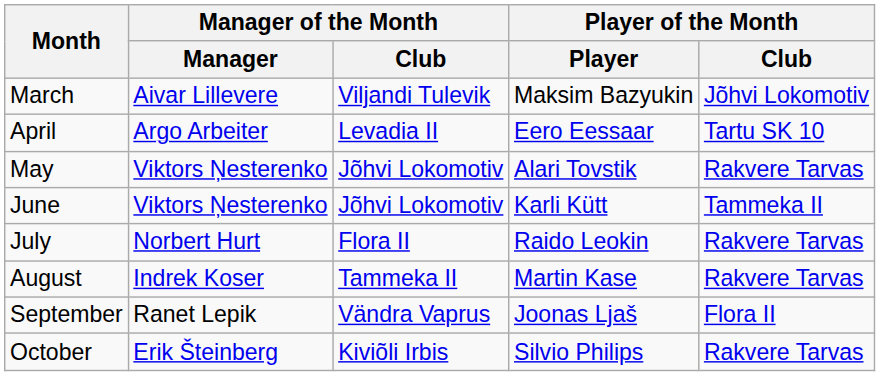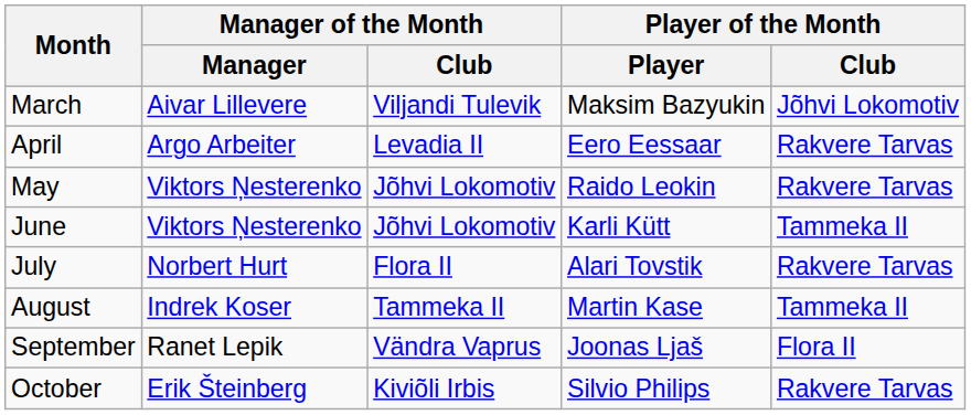 <table class="wikitable">
 <tr>
 <th rowspan="2">Month</th>
 <th colspan="2">Manager of the Month</th>
 <th colspan="2">Player of the Month</th>
 </tr>
 <tr>
 <th>Manager</th>
 <th>Club</th>
 <th>Player</th>
 <th>Club</th>
 </tr>
 <tr>
 <td>March</td>
 <td> <a href='#'>Aivar Lillevere</a></td>
 <td><a href='#'>Viljandi Tulevik</a></td>
 <td> Maksim Bazyukin</td>
 <td><a href='#'>Jõhvi Lokomotiv</a></td>
 </tr>
 <tr>
 <td>April</td>
 <td> <a href='#'>Argo Arbeiter</a></td>
 <td><a href='#'>Levadia II</a></td>
 <td> <a href='#'>Eero Eessaar</a></td>
-<td><a href='#'>Tartu SK 10</a></td>
+<td><a href='#'>Rakvere Tarvas</a></td>
 </tr>
 <tr>
 <td>May</td>
 <td> <a href='#'>Viktors Ņesterenko</a></td>
 <td><a href='#'>Jõhvi Lokomotiv</a></td>
-<td> <a href='#'>Alari Tovstik</a></td>
+<td> <a href='#'>Raido Leokin</a></td>
 <td><a href='#'>Rakvere Tarvas</a></td>
 </tr>
 <tr>
 <td June>June</td>
 <td> <a href='#'>Viktors Ņesterenko</a></td>
 <td><a href='#'>Jõhvi Lokomotiv</a></td>
 <td> <a href='#'>Karli Kütt</a></td>
 <td><a href='#'>Tammeka II</a></td>
 </tr>
 <tr>
 <td>July</td>
 <td> <a href='#'>Norbert Hurt</a></td>
 <td><a href='#'>Flora II</a></td>
-<td> <a href='#'>Raido Leokin</a></td>
+<td> <a href='#'>Alari Tovstik</a></td>
 <td><a href='#'>Rakvere Tarvas</a></td>
 </tr>
 <tr>
 <td>August</td>
 <td> <a href='#'>Indrek Koser</a></td>
 <td><a href='#'>Tammeka II</a></td>
 <td> <a href='#'>Martin Kase</a></td>
-<td><a href='#'>Rakvere Tarvas</a></td>
+<td><a href='#'>Tammeka II</a></td>
 </tr>
 <tr>
 <td>September</td>
 <td> Ranet Lepik</td>
 <td><a href='#'>Vändra Vaprus</a></td>
 <td> <a href='#'>Joonas Ljaš</a></td>
 <td><a href='#'>Flora II</a></td>
 </tr>
 <tr>
 <td>October</td>
 <td> <a href='#'>Erik Šteinberg</a></td>
 <td><a href='#'>Kiviõli Irbis</a></td>
 <td> <a href='#'>Silvio Philips</a></td>
 <td><a href='#'>Rakvere Tarvas</a></td>
 </tr>
 </table>
